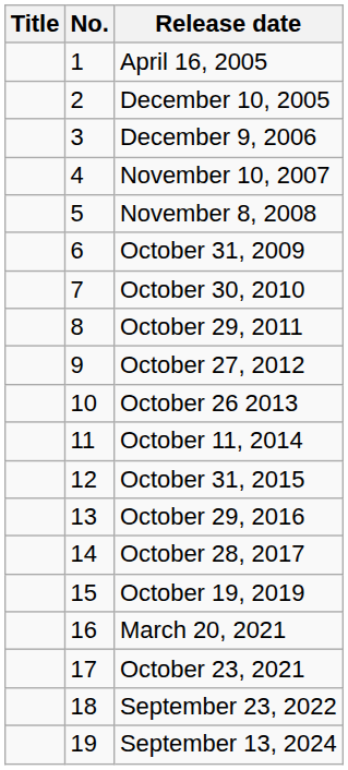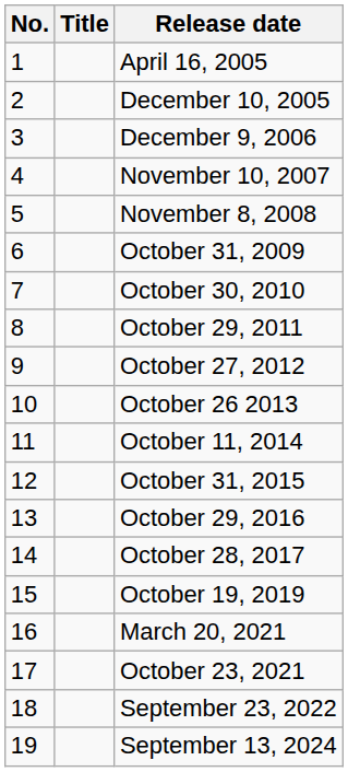 <table class="wikitable">
 <tr>
+<th>No.</th>
 <th>Title</th>
-<th>No.</th>
 <th>Release date</th>
 </tr>
 <tr>
+<td>1</td>
 <td></td>
-<td>1</td>
 <td>April 16, 2005</td>
 </tr>
 <tr>
+<td>2</td>
 <td></td>
-<td>2</td>
 <td>December 10, 2005</td>
 </tr>
 <tr>
+<td>3</td>
 <td></td>
-<td>3</td>
 <td>December 9, 2006</td>
 </tr>
 <tr>
+<td>4</td>
 <td></td>
-<td>4</td>
 <td>November 10, 2007</td>
 </tr>
 <tr>
+<td>5</td>
 <td></td>
-<td>5</td>
 <td>November 8, 2008</td>
 </tr>
 <tr>
+<td>6</td>
 <td></td>
-<td>6</td>
 <td>October 31, 2009</td>
 </tr>
 <tr>
+<td>7</td>
 <td></td>
-<td>7</td>
 <td>October 30, 2010</td>
 </tr>
 <tr>
+<td>8</td>
 <td></td>
-<td>8</td>
 <td>October 29, 2011</td>
 </tr>
 <tr>
+<td>9</td>
 <td></td>
-<td>9</td>
 <td>October 27, 2012</td>
 </tr>
 <tr>
+<td>10</td>
 <td></td>
-<td>10</td>
 <td>October 26 2013</td>
 </tr>
 <tr>
+<td>11</td>
 <td></td>
-<td>11</td>
 <td>October 11, 2014</td>
 </tr>
 <tr>
+<td>12</td>
 <td></td>
-<td>12</td>
 <td>October 31, 2015</td>
 </tr>
 <tr>
+<td>13</td>
 <td></td>
-<td>13</td>
 <td>October 29, 2016</td>
 </tr>
 <tr>
+<td>14</td>
 <td></td>
-<td>14</td>
 <td>October 28, 2017</td>
 </tr>
 <tr>
+<td>15</td>
 <td></td>
-<td>15</td>
 <td>October 19, 2019</td>
 </tr>
 <tr>
+<td>16</td>
 <td></td>
-<td>16</td>
 <td>March 20, 2021</td>
 </tr>
 <tr>
+<td>17</td>
 <td></td>
-<td>17</td>
 <td>October 23, 2021</td>
 </tr>
 <tr>
+<td>18</td>
 <td></td>
-<td>18</td>
 <td>September 23, 2022</td>
 </tr>
 <tr>
+<td>19</td>
 <td></td>
-<td>19</td>
 <td>September 13, 2024</td>
 </tr>
 </table>
